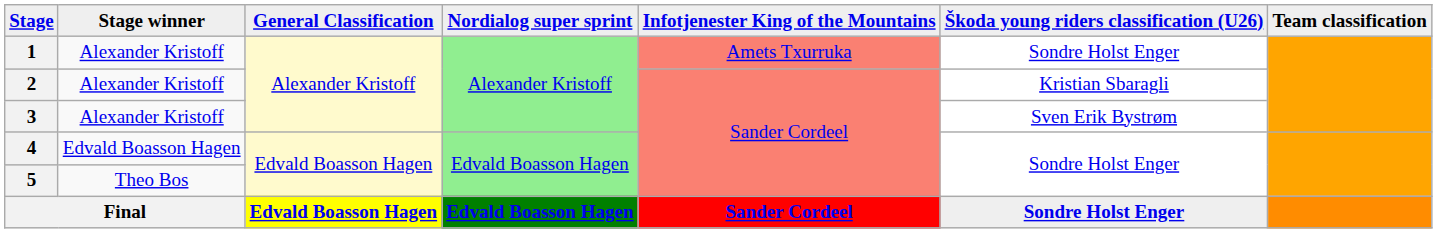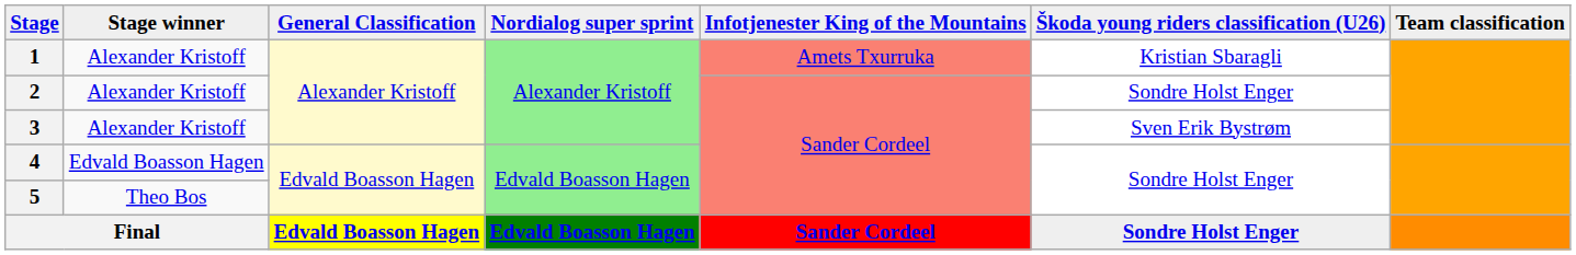 <table class="wikitable"  style="text-align: center; font-size:smaller;">
 <tr>
 <td style="background:#EFEFEF;"><strong><a href='#'>Stage</a></strong></td>
 <td style="background:#EFEFEF;"><strong>Stage winner</strong></td>
 <td style="background:#EFEFEF"><strong><a href='#'>General Classification</a></strong><br></td>
 <td style="background:#EFEFEF"><strong><a href='#'>Nordialog super sprint</a></strong><br></td>
 <td style="background:#EFEFEF"><strong><a href='#'>Infotjenester King of the Mountains</a></strong><br></td>
 <td style="background:#EFEFEF;"><strong><a href='#'>Škoda young riders classification (U26)</a></strong><br></td>
 <td style="background:#EFEFEF;"><strong>Team classification</strong></td>
 </tr>
 <tr>
 <th>1</th>
 <td><a href='#'>Alexander Kristoff</a></td>
 <td rowspan=3 style="background:lemonchiffon"><a href='#'>Alexander Kristoff</a></td>
 <td rowspan=3 style="background:lightgreen"><a href='#'>Alexander Kristoff</a></td>
 <td style="background:salmon"><a href='#'>Amets Txurruka</a></td>
-<td style="background:white"><a href='#'>Sondre Holst Enger</a></td>
+<td style="background:white"><a href='#'>Kristian Sbaragli</a></td>
 <td rowspan=3 style="background:orange"></td>
 </tr>
 <tr>
 <th>2</th>
 <td><a href='#'>Alexander Kristoff</a></td>
 <td rowspan=4 style="background:salmon"><a href='#'>Sander Cordeel</a></td>
-<td style="background:white"><a href='#'>Kristian Sbaragli</a></td>
+<td style="background:white"><a href='#'>Sondre Holst Enger</a></td>
 </tr>
 <tr>
 <th>3</th>
 <td><a href='#'>Alexander Kristoff</a></td>
 <td style="background:white"><a href='#'>Sven Erik Bystrøm</a></td>
 </tr>
 <tr>
 <th>4</th>
 <td><a href='#'>Edvald Boasson Hagen</a></td>
 <td rowspan=2 style="background:lemonchiffon"><a href='#'>Edvald Boasson Hagen</a></td>
 <td rowspan=2 style="background:lightgreen"><a href='#'>Edvald Boasson Hagen</a></td>
 <td rowspan=2 style="background:white"><a href='#'>Sondre Holst Enger</a></td>
 <td rowspan=2 style="background:orange"></td>
 </tr>
 <tr>
 <th>5</th>
 <td><a href='#'>Theo Bos</a></td>
 </tr>
 <tr>
 <th colspan=2><strong>Final</strong></th>
 <td style="background:yellow"><strong><a href='#'>Edvald Boasson Hagen</a></strong></td>
 <td style="background:green"><strong><a href='#'>Edvald Boasson Hagen</a></strong></td>
 <td style="background:red"><strong><a href='#'>Sander Cordeel</a></strong></td>
 <td style="background:#EFEFEF;"><strong><a href='#'>Sondre Holst Enger</a></strong></td>
 <td style="background:darkorange"><strong></strong></td>
 </tr>
 </table>
